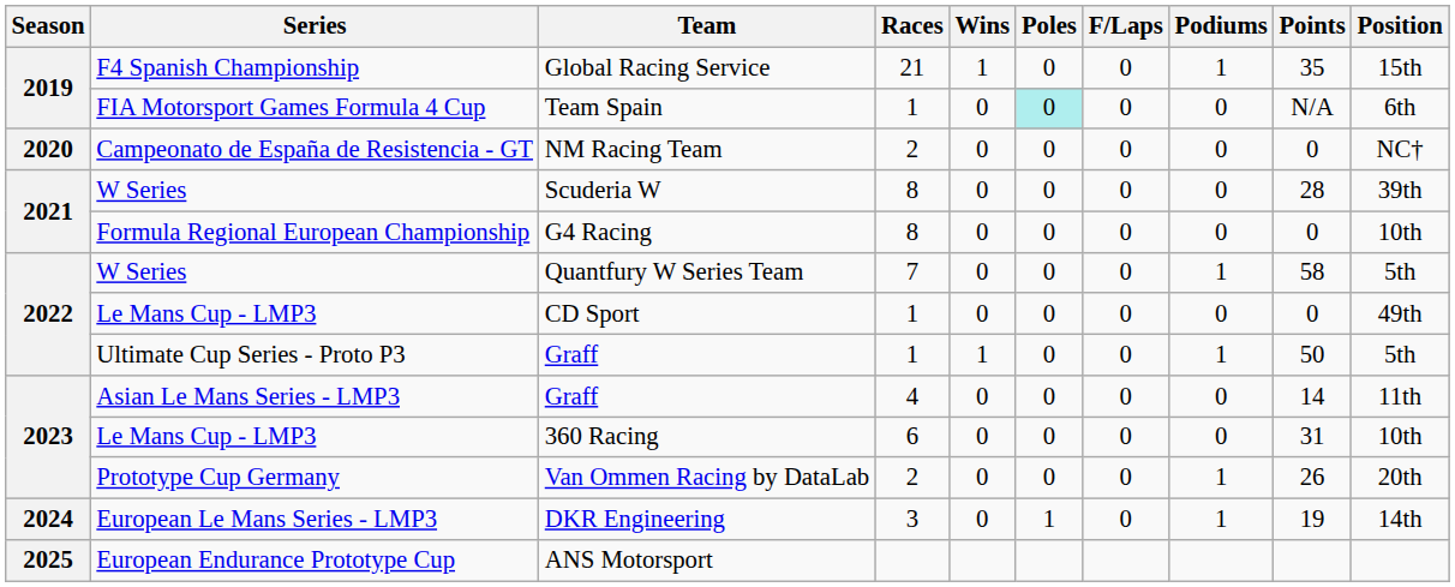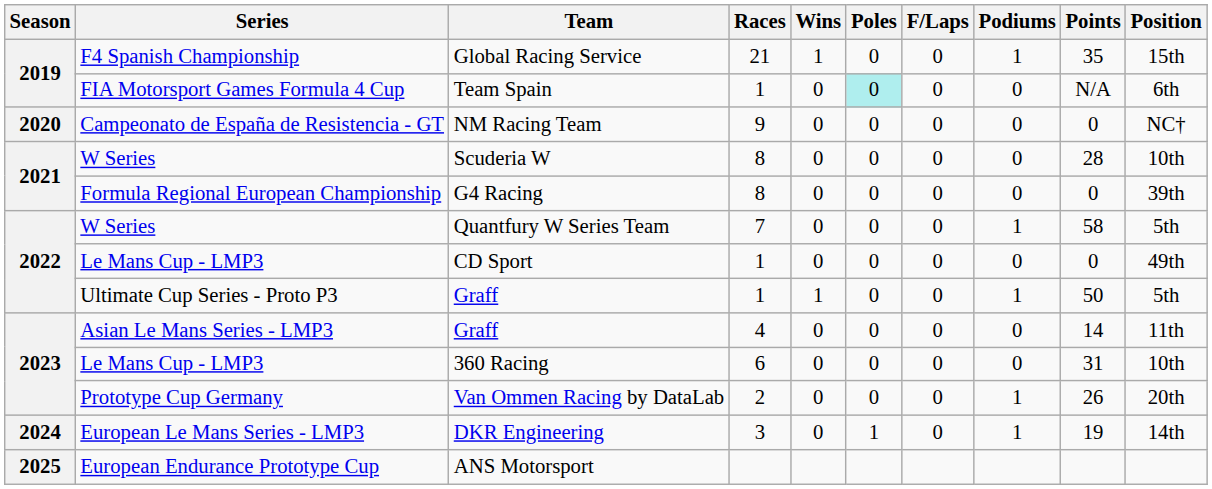 <table class="wikitable" style="font-size: 90%; text-align:center">
 <tr>
 <th>Season</th>
 <th>Series</th>
 <th>Team</th>
 <th>Races</th>
 <th>Wins</th>
 <th>Poles</th>
 <th>F/Laps</th>
 <th>Podiums</th>
 <th>Points</th>
 <th>Position</th>
 </tr>
 <tr>
 <th rowspan=2>2019</th>
 <td align=left><a href='#'>F4 Spanish Championship</a></td>
 <td align=left>Global Racing Service</td>
 <td>21</td>
 <td>1</td>
 <td>0</td>
 <td>0</td>
 <td>1</td>
 <td>35</td>
 <td>15th</td>
 </tr>
 <tr>
 <td align=left><a href='#'>FIA Motorsport Games Formula 4 Cup</a></td>
 <td align=left>Team Spain</td>
 <td>1</td>
 <td>0</td>
 <td style="background: paleturquoise;">0</td>
 <td>0</td>
 <td>0</td>
 <td>N/A</td>
 <td>6th</td>
 </tr>
 <tr>
 <th>2020</th>
 <td align=left><a href='#'>Campeonato de España de Resistencia - GT</a></td>
 <td align=left>NM Racing Team</td>
-<td>2</td>
+<td>9</td>
 <td>0</td>
 <td>0</td>
 <td>0</td>
 <td>0</td>
 <td>0</td>
 <td>NC†</td>
 </tr>
 <tr>
 <th rowspan=2>2021</th>
 <td align=left><a href='#'>W Series</a></td>
 <td align=left>Scuderia W</td>
 <td>8</td>
 <td>0</td>
 <td>0</td>
 <td>0</td>
 <td>0</td>
 <td>28</td>
-<td>39th</td>
+<td>10th</td>
 </tr>
 <tr>
 <td align=left><a href='#'>Formula Regional European Championship</a></td>
 <td align=left>G4 Racing</td>
 <td>8</td>
 <td>0</td>
 <td>0</td>
 <td>0</td>
 <td>0</td>
 <td>0</td>
-<td>10th</td>
+<td>39th</td>
 </tr>
 <tr>
 <th rowspan=3>2022</th>
 <td align=left><a href='#'>W Series</a></td>
 <td align=left>Quantfury W Series Team</td>
 <td>7</td>
 <td>0</td>
 <td>0</td>
 <td>0</td>
 <td>1</td>
 <td>58</td>
 <td>5th</td>
 </tr>
 <tr>
 <td align=left><a href='#'>Le Mans Cup - LMP3</a></td>
 <td align=left>CD Sport</td>
 <td>1</td>
 <td>0</td>
 <td>0</td>
 <td>0</td>
 <td>0</td>
 <td>0</td>
 <td>49th</td>
 </tr>
 <tr>
 <td align=left>Ultimate Cup Series - Proto P3</td>
 <td align=left><a href='#'>Graff</a></td>
 <td>1</td>
 <td>1</td>
 <td>0</td>
 <td>0</td>
 <td>1</td>
 <td>50</td>
 <td>5th</td>
 </tr>
 <tr>
 <th rowspan="3">2023</th>
 <td align=left><a href='#'>Asian Le Mans Series - LMP3</a></td>
 <td align=left><a href='#'>Graff</a></td>
 <td>4</td>
 <td>0</td>
 <td>0</td>
 <td>0</td>
 <td>0</td>
 <td>14</td>
 <td>11th</td>
 </tr>
 <tr>
 <td align=left><a href='#'>Le Mans Cup - LMP3</a></td>
 <td align=left>360 Racing</td>
 <td>6</td>
 <td>0</td>
 <td>0</td>
 <td>0</td>
 <td>0</td>
 <td>31</td>
 <td>10th</td>
 </tr>
 <tr>
 <td align=left><a href='#'>Prototype Cup Germany</a></td>
 <td align=left><a href='#'>Van Ommen Racing</a> by DataLab</td>
 <td>2</td>
 <td>0</td>
 <td>0</td>
 <td>0</td>
 <td>1</td>
 <td>26</td>
 <td>20th</td>
 </tr>
 <tr>
 <th>2024</th>
 <td align=left><a href='#'>European Le Mans Series - LMP3</a></td>
 <td align=left><a href='#'>DKR Engineering</a></td>
 <td>3</td>
 <td>0</td>
 <td>1</td>
 <td>0</td>
 <td>1</td>
 <td>19</td>
 <td>14th</td>
 </tr>
 <tr>
 <th>2025</th>
 <td align=left><a href='#'>European Endurance Prototype Cup</a></td>
 <td align=left>ANS Motorsport</td>
 <td></td>
 <td></td>
 <td></td>
 <td></td>
 <td></td>
 <td></td>
 <td></td>
 </tr>
 </table>
